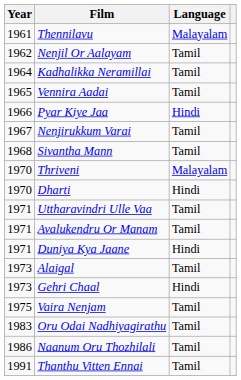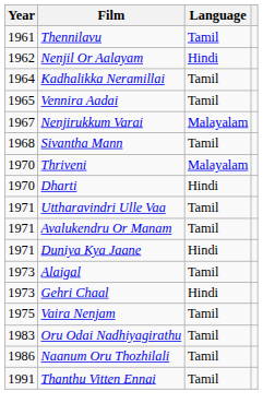 <table class="wikitable">
 <tr>
 <th>Year</th>
 <th>Film</th>
 <th>Language</th>
 <th></th>
 </tr>
 <tr>
 <td>1961</td>
 <td><em><a href='#'>Thennilavu</a></em></td>
-<td><a href='#'>Malayalam</a></td>
+<td><a href='#'>Tamil</a></td>
 <td style="text-align: center;"></td>
 </tr>
 <tr>
 <td>1962</td>
 <td><em><a href='#'>Nenjil Or Aalayam</a></em></td>
-<td>Tamil</td>
+<td><a href='#'>Hindi</a></td>
 <td style="text-align: center;"></td>
 </tr>
 <tr>
 <td>1964</td>
 <td><em><a href='#'>Kadhalikka Neramillai</a></em></td>
 <td>Tamil</td>
 <td style="text-align: center;"></td>
 </tr>
 <tr>
 <td>1965</td>
 <td><em><a href='#'>Vennira Aadai</a></em></td>
 <td>Tamil</td>
 <td style="text-align: center;"></td>
 </tr>
 <tr>
-<td>1966</td>
-<td><em><a href='#'>Pyar Kiye Jaa</a></em></td>
-<td><a href='#'>Hindi</a></td>
-<td style="text-align: center;"></td>
-</tr>
-<tr>
 <td>1967</td>
 <td><em><a href='#'>Nenjirukkum Varai</a></em></td>
-<td>Tamil</td>
+<td><a href='#'>Malayalam</a></td>
 <td style="text-align: center;"></td>
 </tr>
 <tr>
 <td>1968</td>
 <td><em><a href='#'>Sivantha Mann</a></em></td>
 <td>Tamil</td>
 <td style="text-align: center;"></td>
 </tr>
 <tr>
 <td>1970</td>
 <td><em><a href='#'>Thriveni</a></em></td>
 <td><a href='#'>Malayalam</a></td>
 <td></td>
 </tr>
 <tr>
 <td>1970</td>
 <td><em><a href='#'>Dharti</a></em></td>
 <td>Hindi</td>
 <td style="text-align: center;"></td>
 </tr>
 <tr>
 <td>1971</td>
 <td><em><a href='#'>Uttharavindri Ulle Vaa</a></em></td>
 <td>Tamil</td>
 <td style="text-align: center;"></td>
 </tr>
 <tr>
 <td>1971</td>
 <td><em><a href='#'>Avalukendru Or Manam</a></em></td>
 <td>Tamil</td>
 <td style="text-align: center;"></td>
 </tr>
 <tr>
 <td>1971</td>
 <td><em><a href='#'>Duniya Kya Jaane</a></em></td>
 <td>Hindi</td>
 <td style="text-align: center;"></td>
 </tr>
 <tr>
 <td>1973</td>
 <td><em><a href='#'>Alaigal</a></em></td>
 <td>Tamil</td>
 <td style="text-align: center;"></td>
 </tr>
 <tr>
 <td>1973</td>
 <td><em><a href='#'>Gehri Chaal</a></em></td>
 <td>Hindi</td>
 <td style="text-align: center;"></td>
 </tr>
 <tr>
 <td>1975</td>
 <td><em><a href='#'>Vaira Nenjam</a></em></td>
 <td>Tamil</td>
 <td style="text-align: center;"></td>
 </tr>
 <tr>
 <td>1983</td>
 <td><em><a href='#'>Oru Odai Nadhiyagirathu</a></em></td>
 <td>Tamil</td>
 <td style="text-align: center;"></td>
 </tr>
 <tr>
 <td>1986</td>
 <td><em><a href='#'>Naanum Oru Thozhilali</a></em></td>
 <td>Tamil</td>
 <td style="text-align: center;"></td>
 </tr>
 <tr>
 <td>1991</td>
 <td><em><a href='#'>Thanthu Vitten Ennai</a></em></td>
 <td>Tamil</td>
 <td style="text-align: center;"></td>
 </tr>
 </table>
